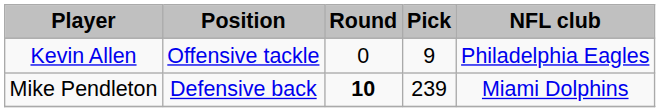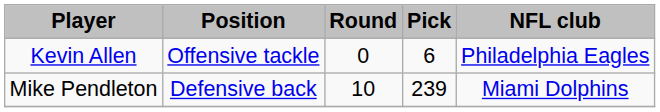 <table class="wikitable" style="text-align:center;">
 <tr style="background:#C0C0C0;">
 <td><strong>Player</strong></td>
 <td><strong>Position</strong></td>
 <td><strong>Round</strong></td>
 <td><strong>Pick</strong></td>
 <td><strong>NFL club</strong></td>
 </tr>
 <tr align="center" bgcolor="">
 <td><a href='#'>Kevin Allen</a></td>
 <td><a href='#'>Offensive tackle</a></td>
 <td>0</td>
-<td>9</td>
+<td>6</td>
 <td><a href='#'>Philadelphia Eagles</a></td>
 </tr>
 <tr align="center" bgcolor="">
 <td>Mike Pendleton</td>
 <td><a href='#'>Defensive back</a></td>
-<td><strong>10</strong></td>
+<td>10</td>
 <td>239</td>
 <td><a href='#'>Miami Dolphins</a></td>
 </tr>
 <tr align="center" bgcolor="">
 </tr>
 </table>
